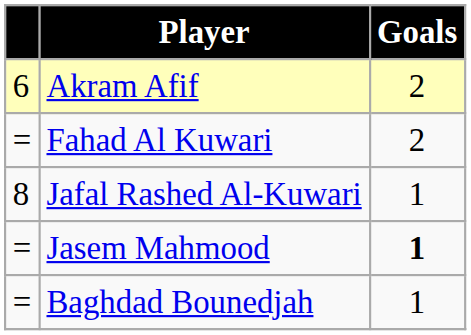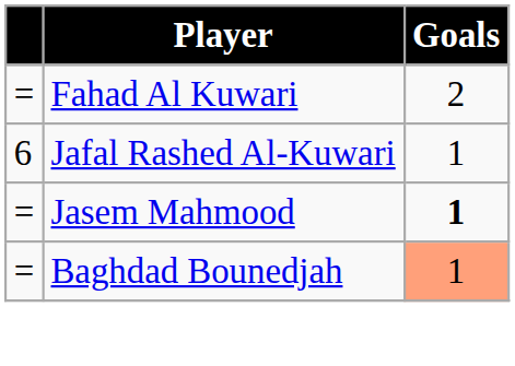 <table border="0" class="wikitable" style="text-align:center;font-size:95%">
 <tr>
 <th scope=col style="color:#FFFFFF; background:#000000;"></th>
 <th scope=col style="color:#FFFFFF; background:#000000;">Player</th>
 <th scope=col style="color:#FFFFFF; background:#000000;">Goals</th>
-</tr>
-<tr style="background:#ffb">
-<td align=left>6</td>
-<td align=left> <a href='#'>Akram Afif</a></td>
-<td align=center>2</td>
 </tr>
 <tr>
 <td align=left>=</td>
 <td align=left> <a href='#'>Fahad Al Kuwari</a></td>
 <td align=center>2</td>
 </tr>
 <tr>
-<td align=left>8</td>
+<td align=left>6</td>
 <td align=left> <a href='#'>Jafal Rashed Al-Kuwari</a></td>
 <td align=center>1</td>
 </tr>
 <tr>
 <td align=left>=</td>
 <td align=left> <a href='#'>Jasem Mahmood</a></td>
 <td align=center><strong>1</strong></td>
 </tr>
 <tr>
 <td align=left>=</td>
 <td align=left> <a href='#'>Baghdad Bounedjah</a></td>
-<td align=center>1</td>
+<td align=center style="background: lightsalmon;">1</td>
 </tr>
 <tr>
 </tr>
 </table>
